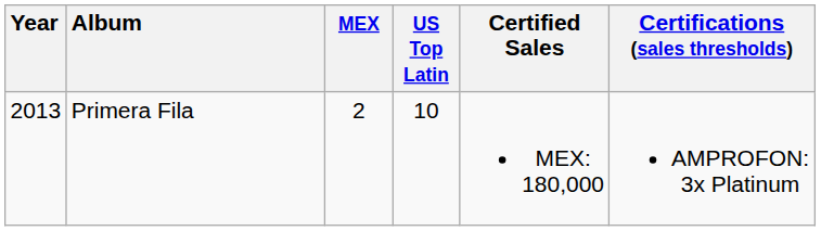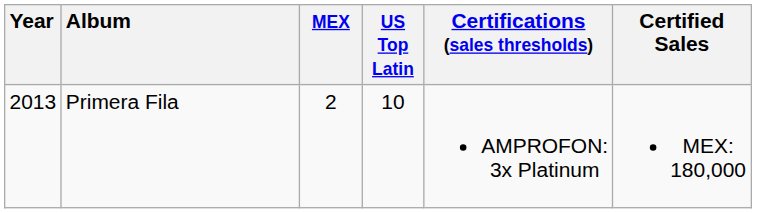 <table class="wikitable">
 <tr>
 <th style="text-align:left; vertical-align:top;">Year</th>
 <th style="vertical-align:top; text-align:left; width:175px;">Album</th>
 <th style="vertical-align:top; text-align:center; width:40px;"><small><a href='#'>MEX</a></small></th>
 <th style="vertical-align:top; text-align:center; width:40px;"><small><a href='#'>US Top Latin</a></small></th>
+<th style="vertical-align:top; text-align:center; width:40px;"><a href='#'>Certifications</a><br><small>(<a href='#'>sales thresholds</a>)</small><br></th>
 <th style="vertical-align:top; text-align:center; width:40px;">Certified Sales</th>
-<th style="vertical-align:top; text-align:center; width:40px;"><a href='#'>Certifications</a><br><small>(<a href='#'>sales thresholds</a>)</small><br></th>
 </tr>
 <tr style="vertical-align:top;">
 <td style="text-align:left; ">2013</td>
 <td style="text-align:left; ">Primera Fila</td>
 <td style="text-align:center; width:40px;">2</td>
 <td style="text-align:center; width:40px;">10</td>
+<td style="vertical-align:top; text-align:center; width:40px;"><br><ul><li>AMPROFON: 3x Platinum</li></ul></td>
 <td style="text-align:center; width:40px;"><br><ul><li>MEX: 180,000</li></ul></td>
-<td style="vertical-align:top; text-align:center; width:40px;"><br><ul><li>AMPROFON: 3x Platinum</li></ul></td>
 </tr>
 </table>
